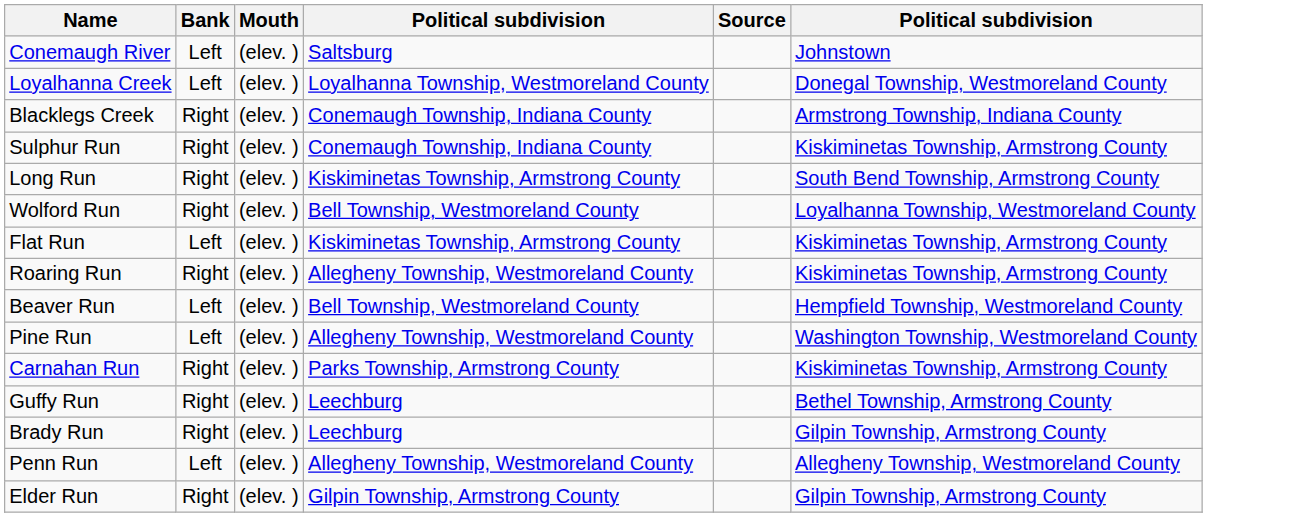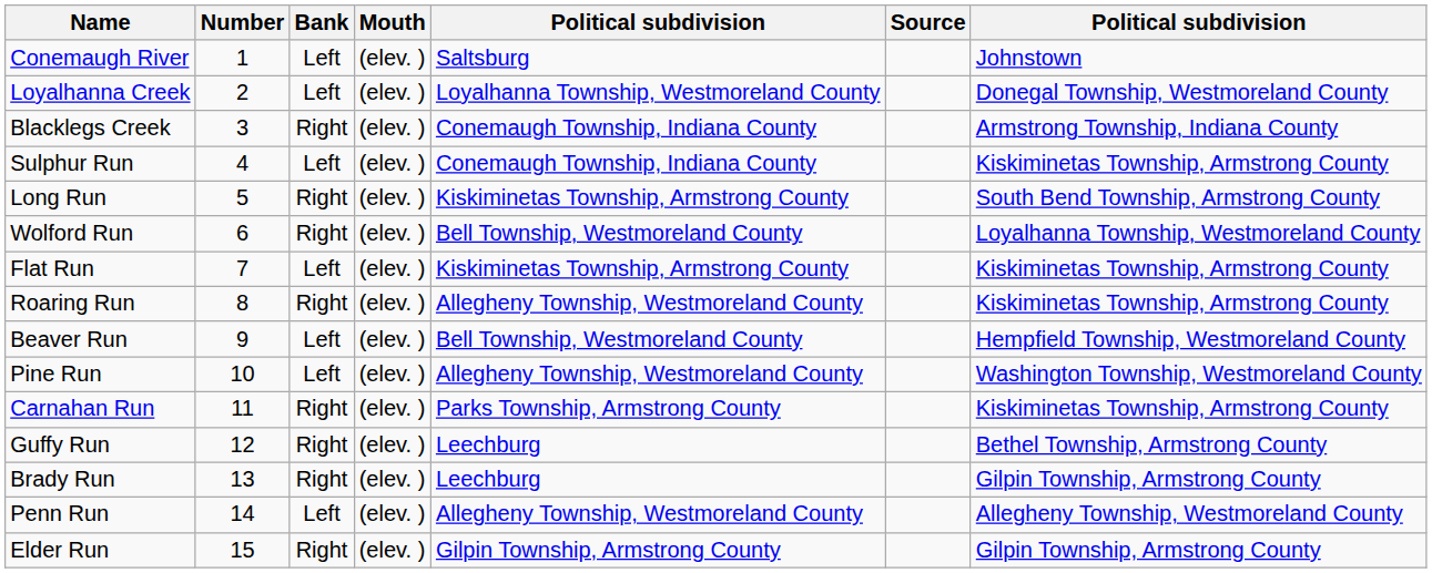 <table class="wikitable sortable">
 <tr>
 <th>Name</th>
+<th>Number</th>
 <th>Bank</th>
 <th>Mouth</th>
 <th>Political subdivision</th>
 <th>Source</th>
 <th>Political subdivision</th>
 </tr>
 <tr>
 <td><a href='#'>Conemaugh River</a></td>
+<td style="text-align: center;">1</td>
 <td style="text-align: center;">Left</td>
 <td> (elev. )</td>
 <td><a href='#'>Saltsburg</a></td>
 <td></td>
 <td><a href='#'>Johnstown</a></td>
 </tr>
 <tr>
 <td><a href='#'>Loyalhanna Creek</a></td>
+<td style="text-align: center;">2</td>
 <td style="text-align: center;">Left</td>
 <td> (elev. )</td>
 <td><a href='#'>Loyalhanna Township, Westmoreland County</a></td>
 <td></td>
 <td><a href='#'>Donegal Township, Westmoreland County</a></td>
 </tr>
 <tr>
 <td>Blacklegs Creek</td>
+<td style="text-align: center;">3</td>
 <td style="text-align: center;">Right</td>
 <td> (elev. )</td>
 <td><a href='#'>Conemaugh Township, Indiana County</a></td>
 <td></td>
 <td><a href='#'>Armstrong Township, Indiana County</a></td>
 </tr>
 <tr>
 <td>Sulphur Run</td>
-<td style="text-align: center;">Right</td>
+<td style="text-align: center;">4</td>
+<td style="text-align: center;">Left</td>
 <td> (elev. )</td>
 <td><a href='#'>Conemaugh Township, Indiana County</a></td>
 <td></td>
 <td><a href='#'>Kiskiminetas Township, Armstrong County</a></td>
 </tr>
 <tr>
 <td>Long Run</td>
+<td style="text-align: center;">5</td>
 <td style="text-align: center;">Right</td>
 <td> (elev. )</td>
 <td><a href='#'>Kiskiminetas Township, Armstrong County</a></td>
 <td></td>
 <td><a href='#'>South Bend Township, Armstrong County</a></td>
 </tr>
 <tr>
 <td>Wolford Run</td>
+<td style="text-align: center;">6</td>
 <td style="text-align: center;">Right</td>
 <td> (elev. )</td>
 <td><a href='#'>Bell Township, Westmoreland County</a></td>
 <td></td>
 <td><a href='#'>Loyalhanna Township, Westmoreland County</a></td>
 </tr>
 <tr>
 <td>Flat Run</td>
+<td style="text-align: center;">7</td>
 <td style="text-align: center;">Left</td>
 <td> (elev. )</td>
 <td><a href='#'>Kiskiminetas Township, Armstrong County</a></td>
 <td></td>
 <td><a href='#'>Kiskiminetas Township, Armstrong County</a></td>
 </tr>
 <tr>
 <td>Roaring Run</td>
+<td style="text-align: center;">8</td>
 <td style="text-align: center;">Right</td>
 <td> (elev. )</td>
 <td><a href='#'>Allegheny Township, Westmoreland County</a></td>
 <td></td>
 <td><a href='#'>Kiskiminetas Township, Armstrong County</a></td>
 </tr>
 <tr>
 <td>Beaver Run</td>
+<td style="text-align: center;">9</td>
 <td style="text-align: center;">Left</td>
 <td> (elev. )</td>
 <td><a href='#'>Bell Township, Westmoreland County</a></td>
 <td></td>
 <td><a href='#'>Hempfield Township, Westmoreland County</a></td>
 </tr>
 <tr>
 <td>Pine Run</td>
+<td style="text-align: center;">10</td>
 <td style="text-align: center;">Left</td>
 <td> (elev. )</td>
 <td><a href='#'>Allegheny Township, Westmoreland County</a></td>
 <td></td>
 <td><a href='#'>Washington Township, Westmoreland County</a></td>
 </tr>
 <tr>
 <td><a href='#'>Carnahan Run</a></td>
+<td style="text-align: center;">11</td>
 <td style="text-align: center;">Right</td>
 <td> (elev. )</td>
 <td><a href='#'>Parks Township, Armstrong County</a></td>
 <td></td>
 <td><a href='#'>Kiskiminetas Township, Armstrong County</a></td>
 </tr>
 <tr>
 <td>Guffy Run</td>
+<td style="text-align: center;">12</td>
 <td style="text-align: center;">Right</td>
 <td> (elev. )</td>
 <td><a href='#'>Leechburg</a></td>
 <td></td>
 <td><a href='#'>Bethel Township, Armstrong County</a></td>
 </tr>
 <tr>
 <td>Brady Run</td>
+<td style="text-align: center;">13</td>
 <td style="text-align: center;">Right</td>
 <td> (elev. )</td>
 <td><a href='#'>Leechburg</a></td>
 <td></td>
 <td><a href='#'>Gilpin Township, Armstrong County</a></td>
 </tr>
 <tr>
 <td>Penn Run</td>
+<td style="text-align: center;">14</td>
 <td style="text-align: center;">Left</td>
 <td> (elev. )</td>
 <td><a href='#'>Allegheny Township, Westmoreland County</a></td>
 <td></td>
 <td><a href='#'>Allegheny Township, Westmoreland County</a></td>
 </tr>
 <tr>
 <td>Elder Run</td>
+<td style="text-align: center;">15</td>
 <td style="text-align: center;">Right</td>
 <td> (elev. )</td>
 <td><a href='#'>Gilpin Township, Armstrong County</a></td>
 <td></td>
 <td><a href='#'>Gilpin Township, Armstrong County</a></td>
 </tr>
 </table>
